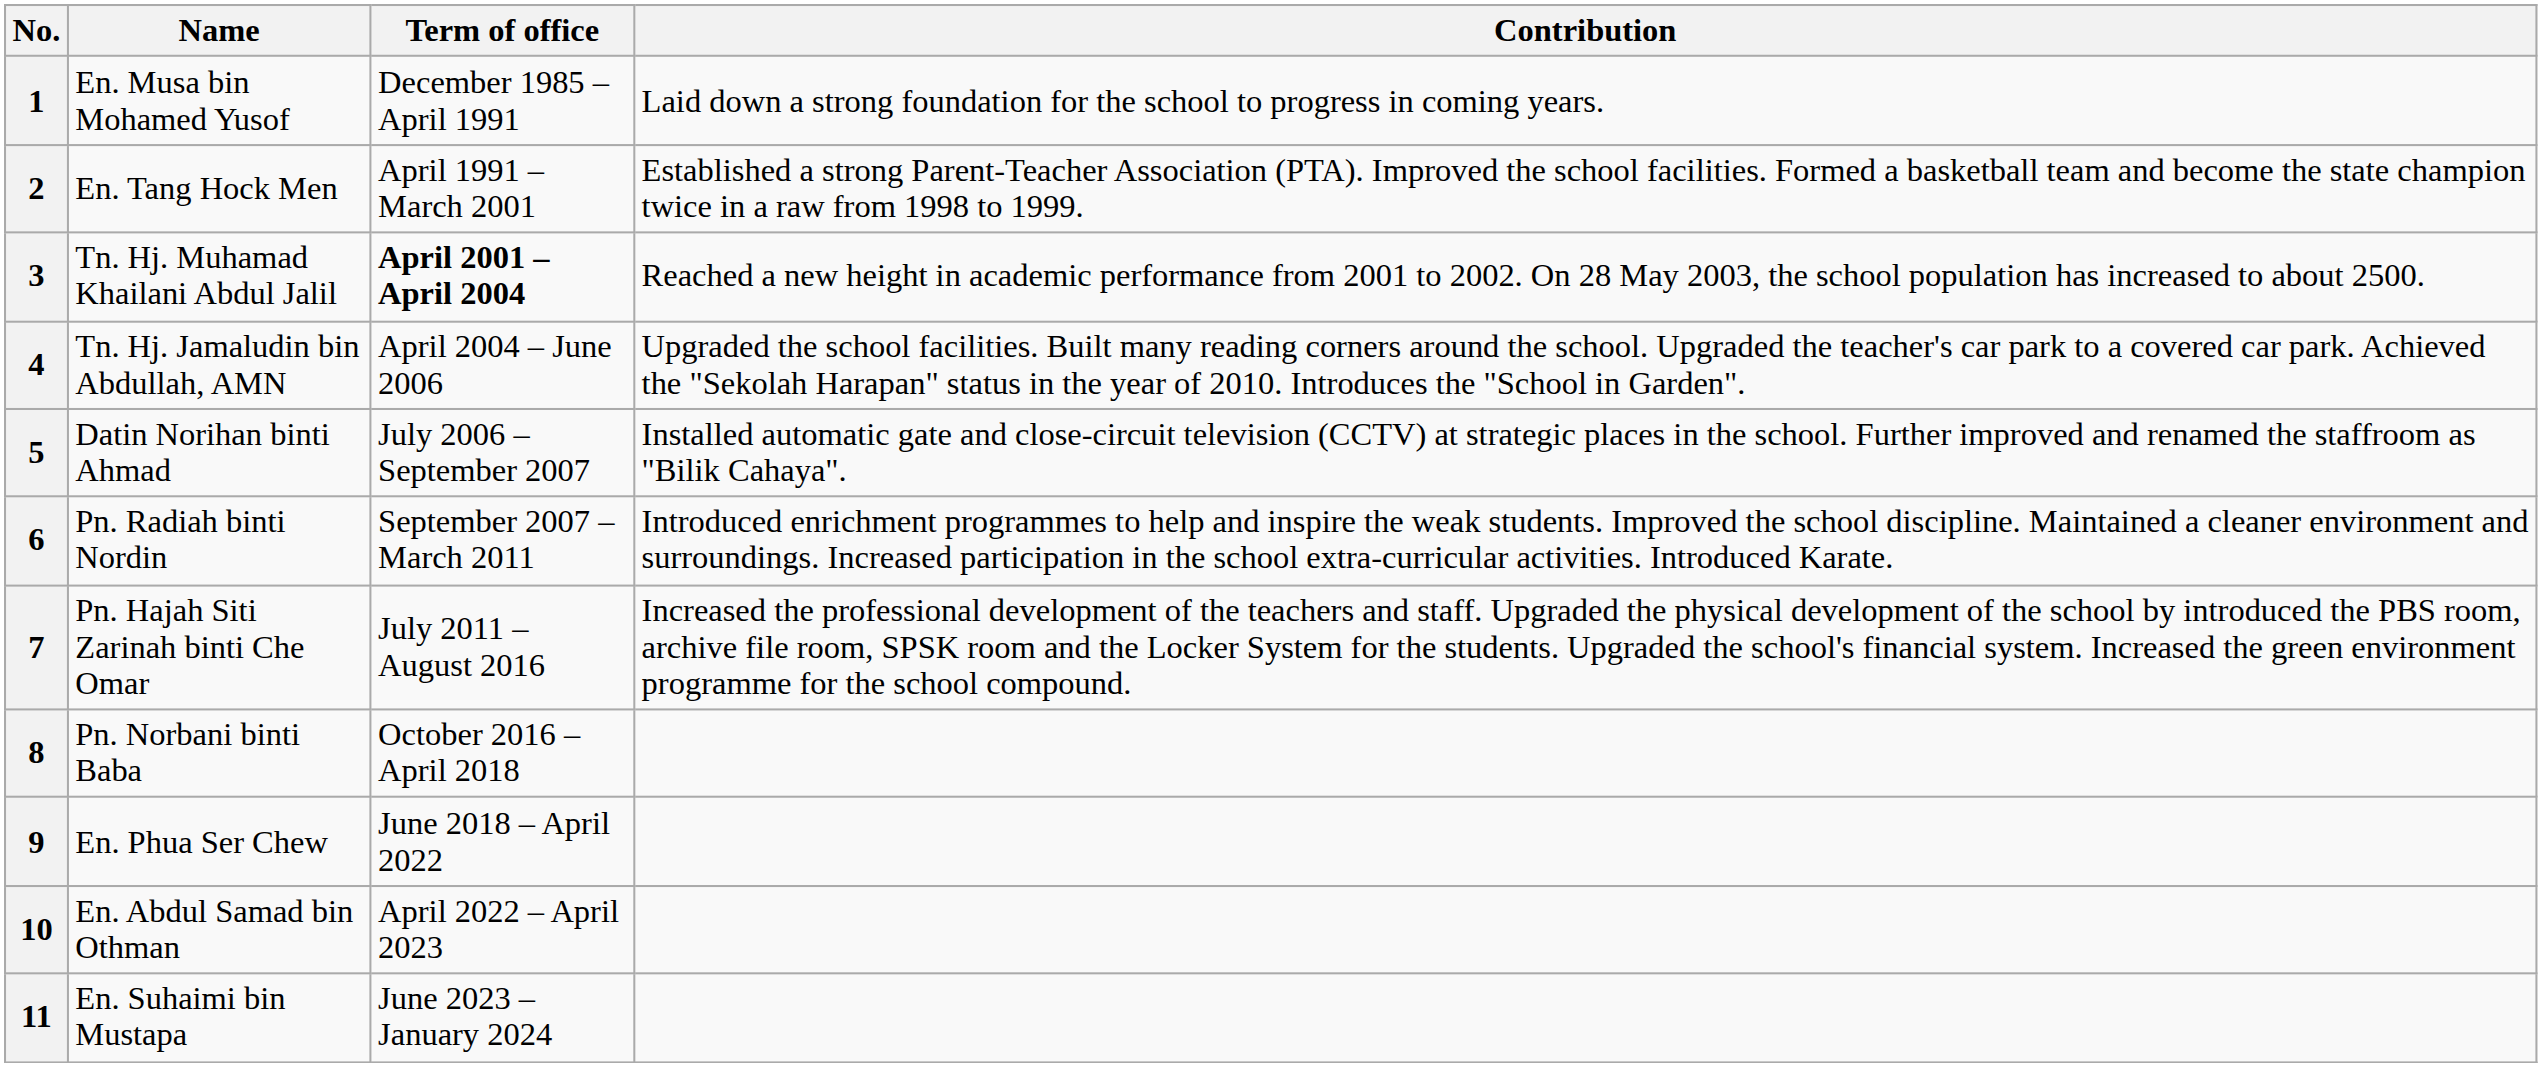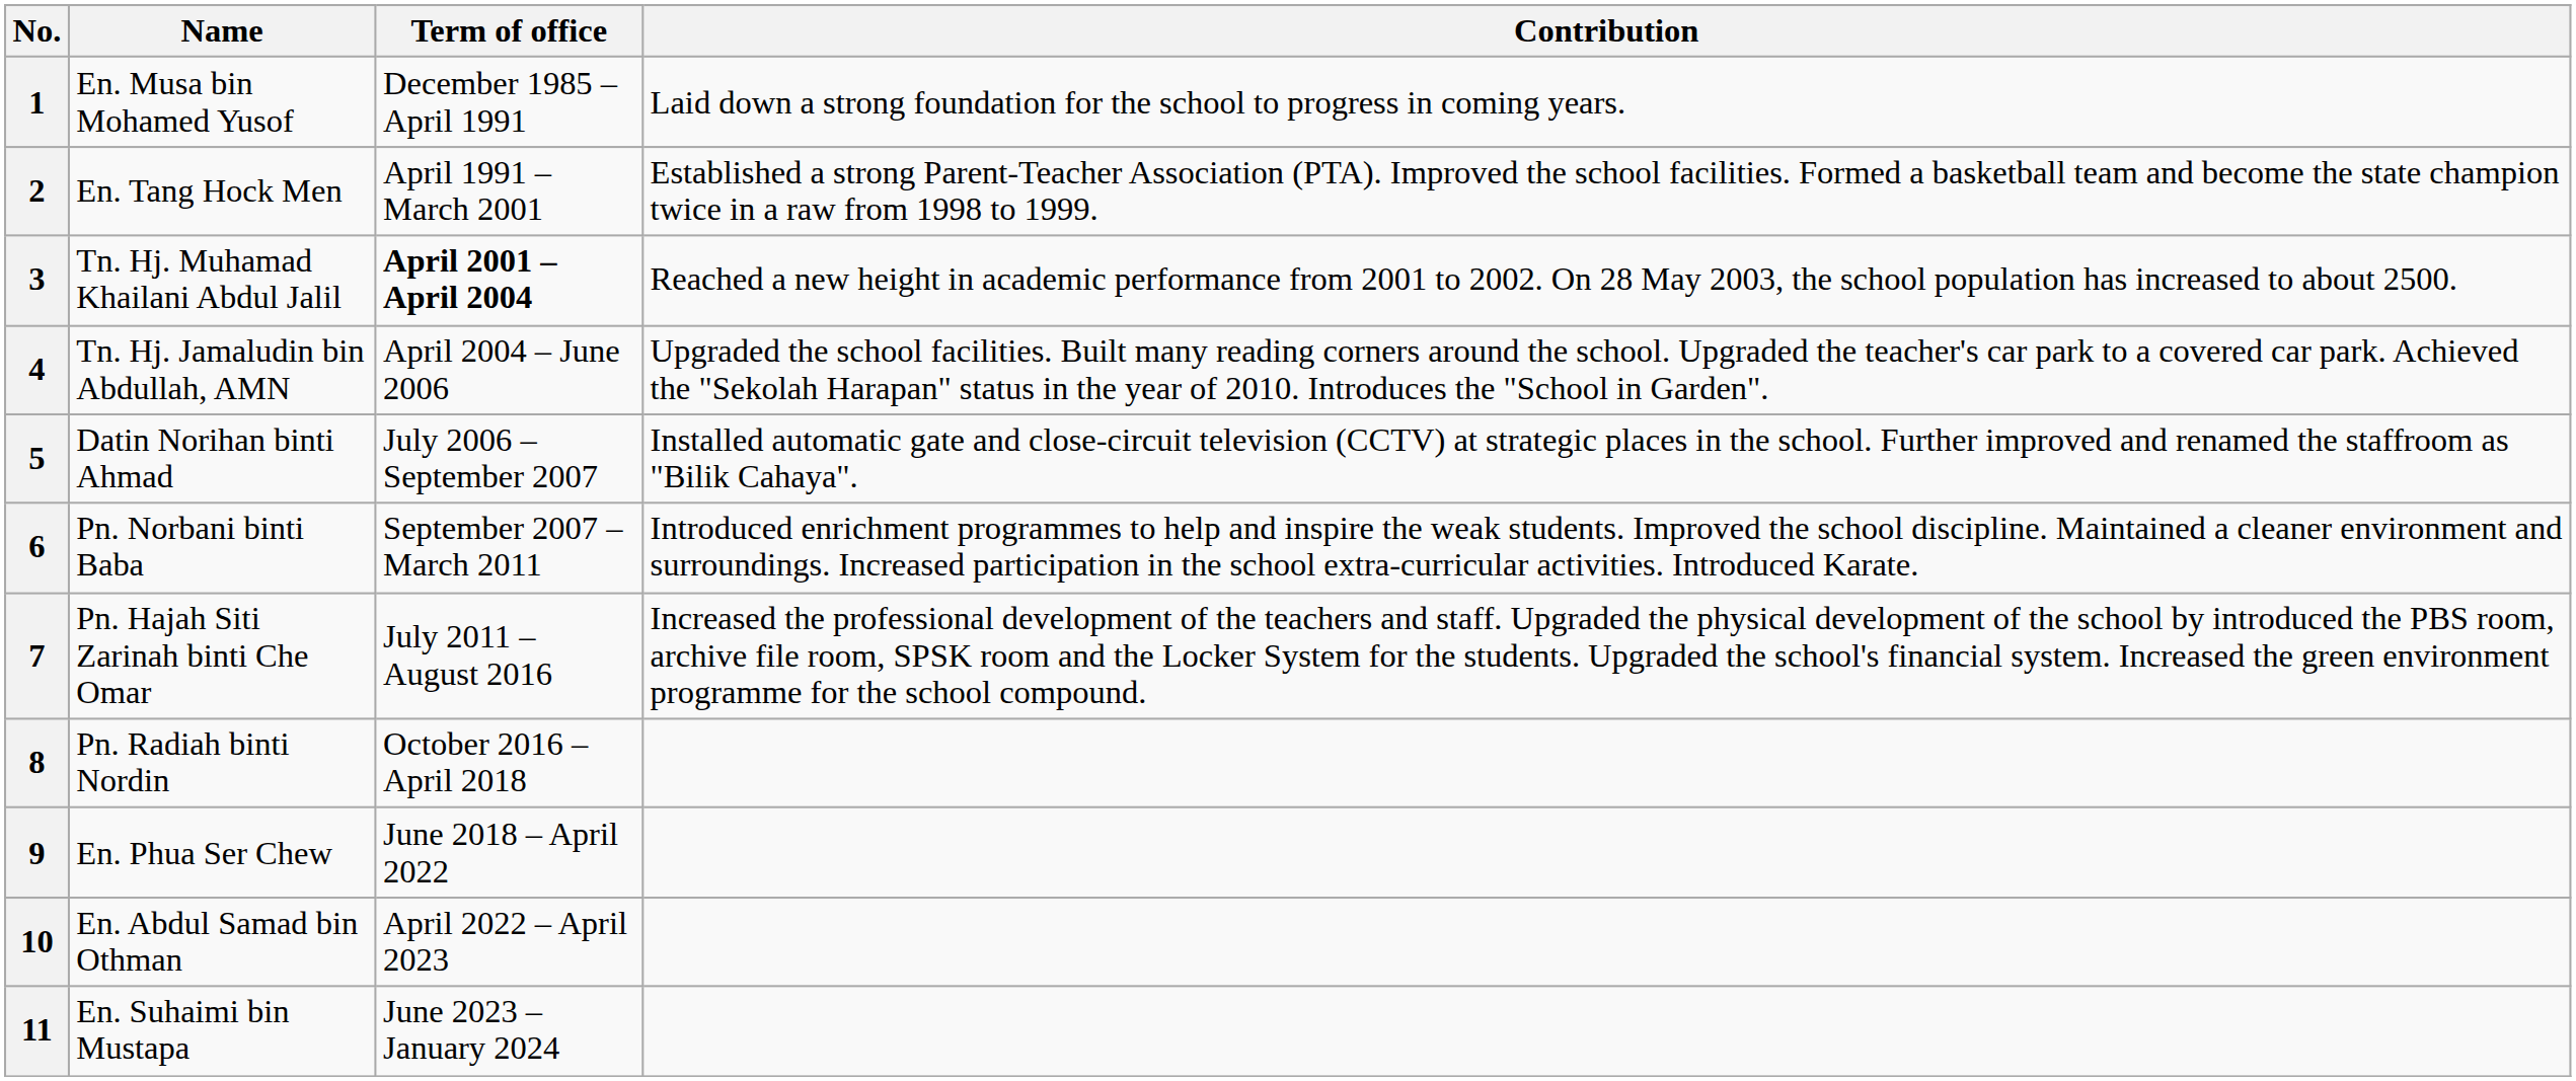 <table class="sortable wikitable">
 <tr>
 <th>No.</th>
 <th>Name</th>
 <th>Term of office</th>
 <th>Contribution</th>
 </tr>
 <tr>
 <th>1</th>
 <td>En. Musa bin Mohamed Yusof</td>
 <td>December 1985 – April 1991</td>
 <td>Laid down a strong foundation for the school to progress in coming years.</td>
 </tr>
 <tr>
 <th>2</th>
 <td>En. Tang Hock Men</td>
 <td>April 1991 – March 2001</td>
 <td>Established a strong Parent-Teacher Association (PTA). Improved the school facilities. Formed a basketball team and become the state champion twice in a raw from 1998 to 1999.</td>
 </tr>
 <tr>
 <th>3</th>
 <td>Tn. Hj. Muhamad Khailani Abdul Jalil</td>
 <td><strong>April 2001 – April 2004</strong></td>
 <td>Reached a new height in academic performance from 2001 to 2002. On 28 May 2003, the school population has increased to about 2500.</td>
 </tr>
 <tr>
 <th>4</th>
 <td>Tn. Hj. Jamaludin bin Abdullah, AMN</td>
 <td>April 2004 – June 2006</td>
 <td>Upgraded the school facilities. Built many reading corners around the school. Upgraded the teacher's car park to a covered car park. Achieved the "Sekolah Harapan" status in the year of 2010. Introduces the "School in Garden".</td>
 </tr>
 <tr>
 <th>5</th>
 <td>Datin Norihan binti Ahmad</td>
 <td>July 2006 – September 2007</td>
 <td>Installed automatic gate and close-circuit television (CCTV) at strategic places in the school. Further improved and renamed the staffroom as "Bilik Cahaya".</td>
 </tr>
 <tr>
 <th>6</th>
-<td>Pn. Radiah binti Nordin</td>
+<td>Pn. Norbani binti Baba</td>
 <td>September 2007 – March 2011</td>
 <td>Introduced enrichment programmes to help and inspire the weak students. Improved the school discipline. Maintained a cleaner environment and surroundings. Increased participation in the school extra-curricular activities. Introduced Karate.</td>
 </tr>
 <tr>
 <th>7</th>
 <td>Pn. Hajah Siti Zarinah binti Che Omar</td>
 <td>July 2011 – August 2016</td>
 <td>Increased the professional development of the teachers and staff. Upgraded the physical development of the school by introduced the PBS room, archive file room, SPSK room and the Locker System for the students. Upgraded the school's financial system. Increased the green environment programme for the school compound.</td>
 </tr>
 <tr>
 <th>8</th>
-<td>Pn. Norbani binti Baba</td>
+<td>Pn. Radiah binti Nordin</td>
 <td>October 2016 – April 2018</td>
 <td></td>
 </tr>
 <tr>
 <th>9</th>
 <td>En. Phua Ser Chew</td>
 <td>June 2018 – April 2022</td>
 <td></td>
 </tr>
 <tr>
 <th>10</th>
 <td>En. Abdul Samad bin Othman</td>
 <td>April 2022 – April 2023</td>
 <td></td>
 </tr>
 <tr>
 <th>11</th>
 <td>En. Suhaimi bin Mustapa</td>
 <td>June 2023 – January 2024</td>
 <td></td>
 </tr>
 <tr>
 </tr>
 </table>
